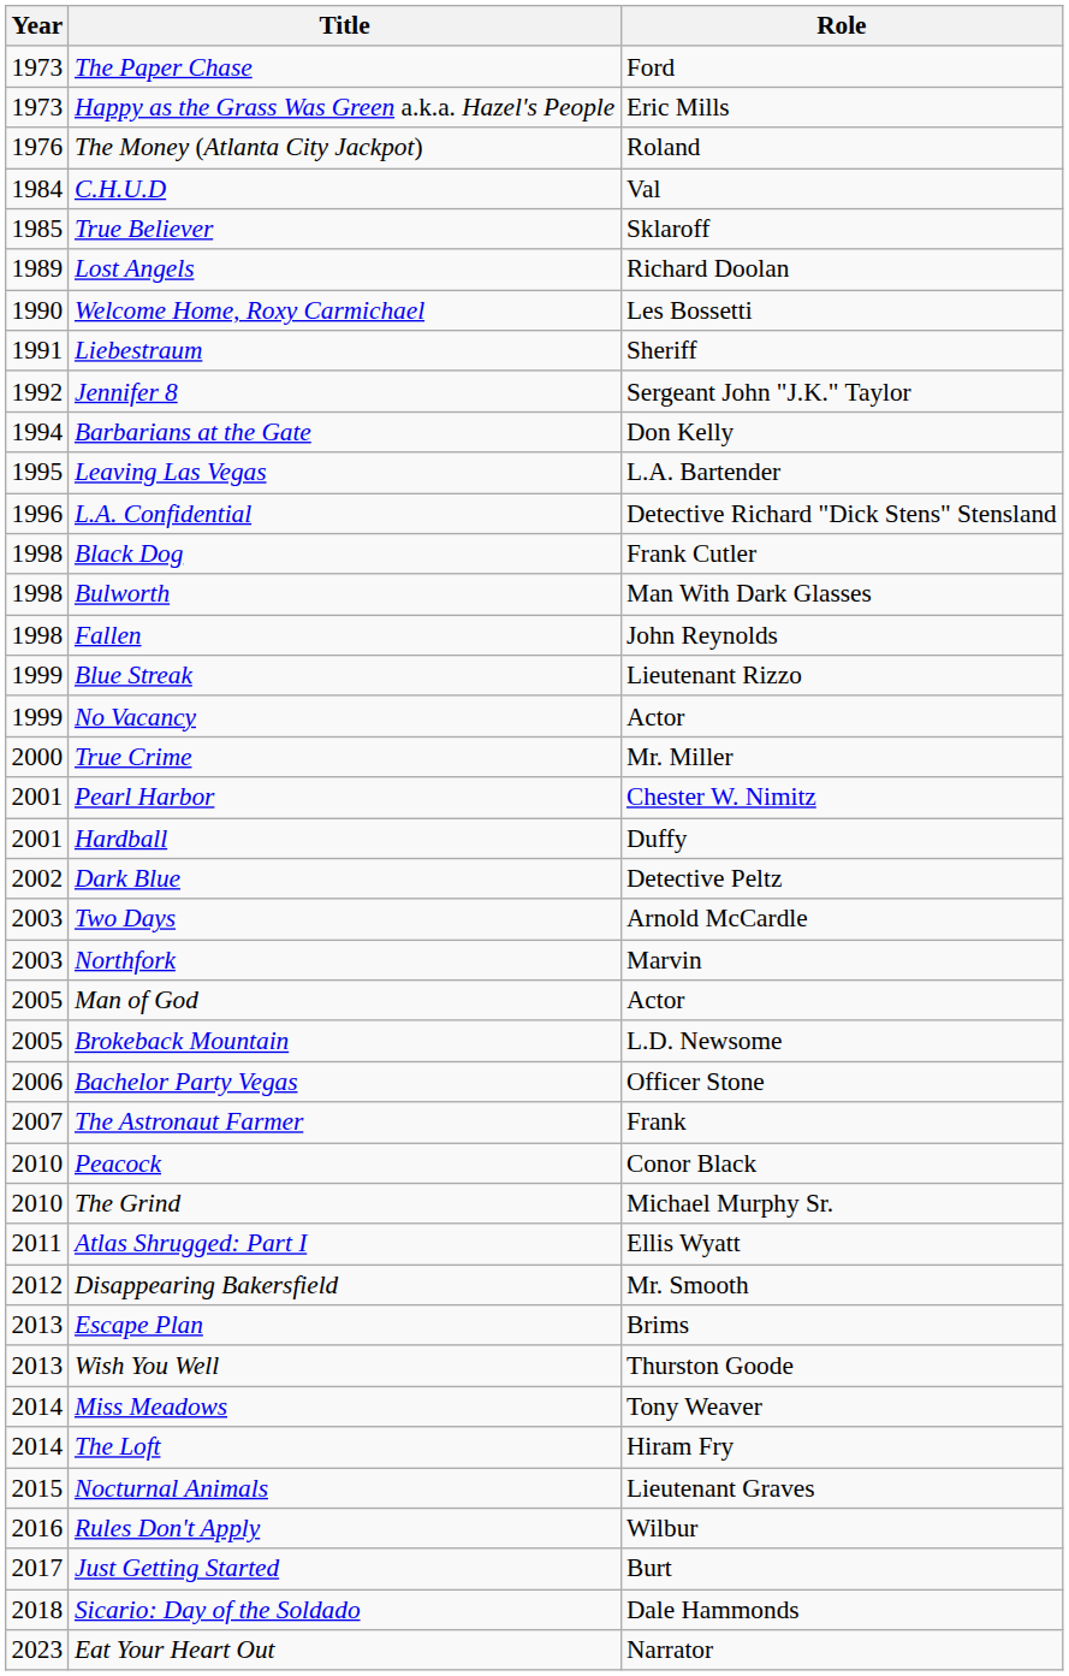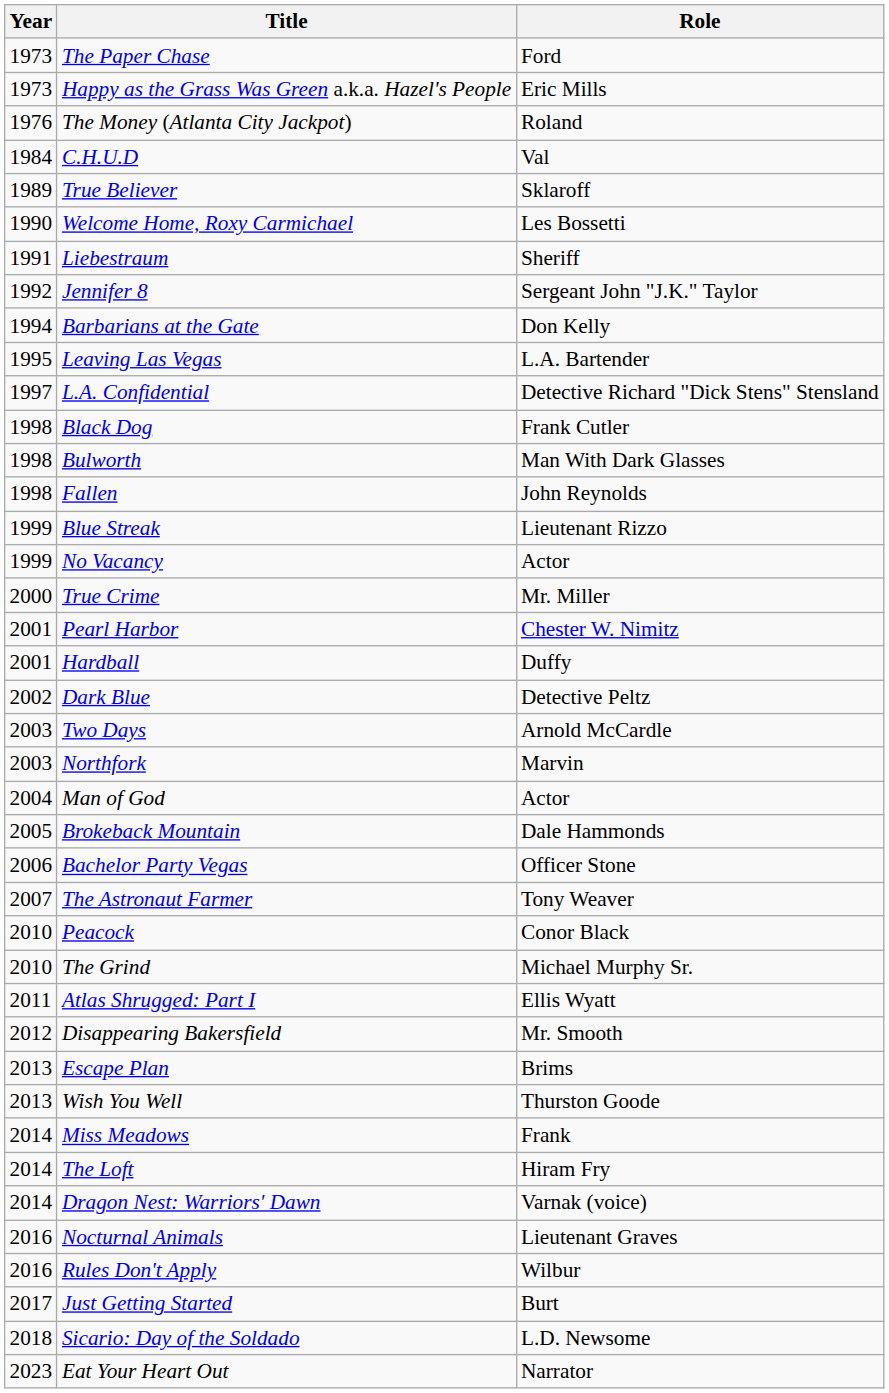 <table class="wikitable sortable">
 <tr>
 <th>Year</th>
 <th>Title</th>
 <th>Role</th>
 </tr>
 <tr>
 <td>1973</td>
 <td><em><a href='#'>The Paper Chase</a></em></td>
 <td>Ford</td>
 </tr>
 <tr>
 <td>1973</td>
 <td><em><a href='#'>Happy as the Grass Was Green</a></em> a.k.a. <em>Hazel's People</em></td>
 <td>Eric Mills</td>
 </tr>
 <tr>
 <td>1976</td>
 <td><em>The Money</em> (<em>Atlanta City Jackpot</em>)</td>
 <td>Roland</td>
 </tr>
 <tr>
 <td>1984</td>
 <td><em><a href='#'>C.H.U.D</a></em></td>
 <td>Val</td>
 </tr>
 <tr>
-<td>1985</td>
+<td>1989</td>
 <td><em><a href='#'>True Believer</a></em></td>
 <td>Sklaroff</td>
-</tr>
-<tr>
-<td>1989</td>
-<td><em><a href='#'>Lost Angels</a></em></td>
-<td>Richard Doolan</td>
 </tr>
 <tr>
 <td>1990</td>
 <td><em><a href='#'>Welcome Home, Roxy Carmichael</a></em></td>
 <td>Les Bossetti</td>
 </tr>
 <tr>
 <td>1991</td>
 <td><em><a href='#'>Liebestraum</a></em></td>
 <td>Sheriff</td>
 </tr>
 <tr>
 <td>1992</td>
 <td><em><a href='#'>Jennifer 8</a></em></td>
 <td>Sergeant John "J.K." Taylor</td>
 </tr>
 <tr>
 <td>1994</td>
 <td><em><a href='#'>Barbarians at the Gate</a></em></td>
 <td>Don Kelly</td>
 </tr>
 <tr>
 <td>1995</td>
 <td><em><a href='#'>Leaving Las Vegas</a></em></td>
 <td>L.A. Bartender</td>
 </tr>
 <tr>
-<td>1996</td>
+<td>1997</td>
 <td><em><a href='#'>L.A. Confidential</a></em></td>
 <td>Detective Richard "Dick Stens" Stensland</td>
 </tr>
 <tr>
 <td>1998</td>
 <td><em><a href='#'>Black Dog</a></em></td>
 <td>Frank Cutler</td>
 </tr>
 <tr>
 <td>1998</td>
 <td><em><a href='#'>Bulworth</a></em></td>
 <td>Man With Dark Glasses</td>
 </tr>
 <tr>
 <td>1998</td>
 <td><em><a href='#'>Fallen</a></em></td>
 <td>John Reynolds</td>
 </tr>
 <tr>
 <td>1999</td>
 <td><em><a href='#'>Blue Streak</a></em></td>
 <td>Lieutenant Rizzo</td>
 </tr>
 <tr>
 <td>1999</td>
 <td><em><a href='#'>No Vacancy</a></em></td>
 <td>Actor</td>
 </tr>
 <tr>
 <td>2000</td>
 <td><em><a href='#'>True Crime</a></em></td>
 <td>Mr. Miller</td>
 </tr>
 <tr>
 <td>2001</td>
 <td><em><a href='#'>Pearl Harbor</a></em></td>
 <td><a href='#'>Chester W. Nimitz</a></td>
 </tr>
 <tr>
 <td>2001</td>
 <td><em><a href='#'>Hardball</a></em></td>
 <td>Duffy</td>
 </tr>
 <tr>
 <td>2002</td>
 <td><em><a href='#'>Dark Blue</a></em></td>
 <td>Detective Peltz</td>
 </tr>
 <tr>
 <td>2003</td>
 <td><em><a href='#'>Two Days</a></em></td>
 <td>Arnold McCardle</td>
 </tr>
 <tr>
 <td>2003</td>
 <td><em><a href='#'>Northfork</a></em></td>
 <td>Marvin</td>
 </tr>
 <tr>
-<td>2005</td>
+<td>2004</td>
 <td><em>Man of God</em></td>
 <td>Actor</td>
 </tr>
 <tr>
 <td>2005</td>
 <td><em><a href='#'>Brokeback Mountain</a></em></td>
-<td>L.D. Newsome</td>
+<td>Dale Hammonds</td>
 </tr>
 <tr>
 <td>2006</td>
 <td><em><a href='#'>Bachelor Party Vegas</a></em></td>
 <td>Officer Stone</td>
 </tr>
 <tr>
 <td>2007</td>
 <td><em><a href='#'>The Astronaut Farmer</a></em></td>
-<td>Frank</td>
+<td>Tony Weaver</td>
 </tr>
 <tr>
 <td>2010</td>
 <td><em><a href='#'>Peacock</a></em></td>
 <td>Conor Black</td>
 </tr>
 <tr>
 <td>2010</td>
 <td><em>The Grind</em></td>
 <td>Michael Murphy Sr.</td>
 </tr>
 <tr>
 <td>2011</td>
 <td><em><a href='#'>Atlas Shrugged: Part I</a></em></td>
 <td>Ellis Wyatt</td>
 </tr>
 <tr>
 <td>2012</td>
 <td><em>Disappearing Bakersfield</em></td>
 <td>Mr. Smooth</td>
 </tr>
 <tr>
 <td>2013</td>
 <td><em><a href='#'>Escape Plan</a></em></td>
 <td>Brims</td>
 </tr>
 <tr>
 <td>2013</td>
 <td><em>Wish You Well</em></td>
 <td>Thurston Goode</td>
 </tr>
 <tr>
 <td>2014</td>
 <td><em><a href='#'>Miss Meadows</a></em></td>
-<td>Tony Weaver</td>
+<td>Frank</td>
 </tr>
 <tr>
 <td>2014</td>
 <td><em><a href='#'>The Loft</a></em></td>
 <td>Hiram Fry</td>
 </tr>
 <tr>
-<td>2015</td>
+<td>2014</td>
+<td><em><a href='#'>Dragon Nest: Warriors' Dawn</a></em></td>
+<td>Varnak (voice)</td>
+</tr>
+<tr>
+<td>2016</td>
 <td><em><a href='#'>Nocturnal Animals</a></em></td>
 <td>Lieutenant Graves</td>
 </tr>
 <tr>
 <td>2016</td>
 <td><em><a href='#'>Rules Don't Apply</a></em></td>
 <td>Wilbur</td>
 </tr>
 <tr>
 <td>2017</td>
 <td><em><a href='#'>Just Getting Started</a></em></td>
 <td>Burt</td>
 </tr>
 <tr>
 <td>2018</td>
 <td><em><a href='#'>Sicario: Day of the Soldado</a></em></td>
-<td>Dale Hammonds</td>
+<td>L.D. Newsome</td>
 </tr>
 <tr>
 <td>2023</td>
 <td><em>Eat Your Heart Out</em></td>
 <td>Narrator</td>
 </tr>
 </table>
